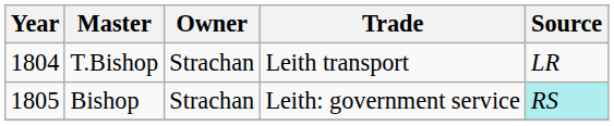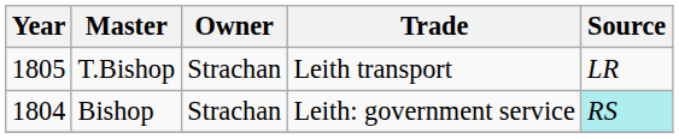 <table class=" wikitable">
 <tr>
 <th>Year</th>
 <th>Master</th>
 <th>Owner</th>
 <th>Trade</th>
 <th>Source</th>
 </tr>
 <tr>
-<td>1804</td>
+<td>1805</td>
 <td>T.Bishop</td>
 <td>Strachan</td>
 <td>Leith transport</td>
 <td><em>LR</em></td>
 </tr>
 <tr>
-<td>1805</td>
+<td>1804</td>
 <td>Bishop</td>
 <td>Strachan</td>
 <td>Leith: government service</td>
 <td style="background: paleturquoise;"><em>RS</em></td>
 </tr>
 <tr>
 </tr>
 </table>
